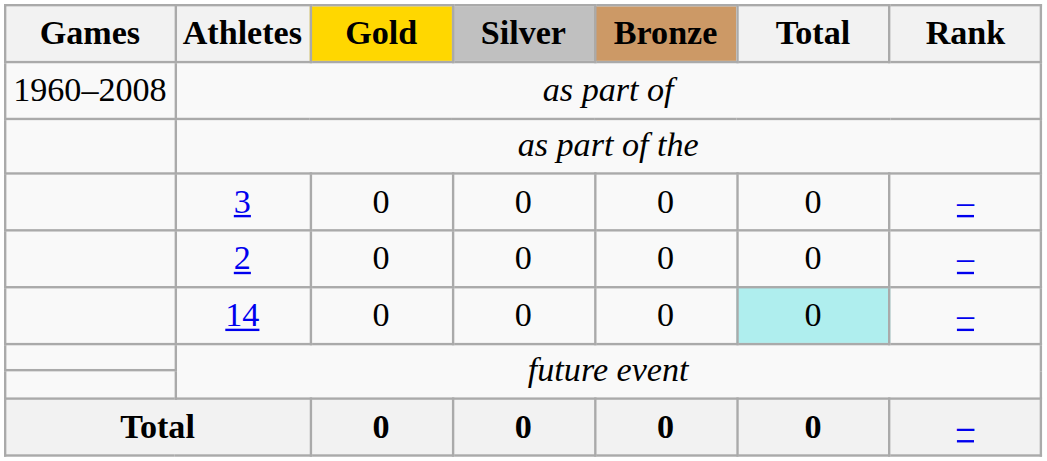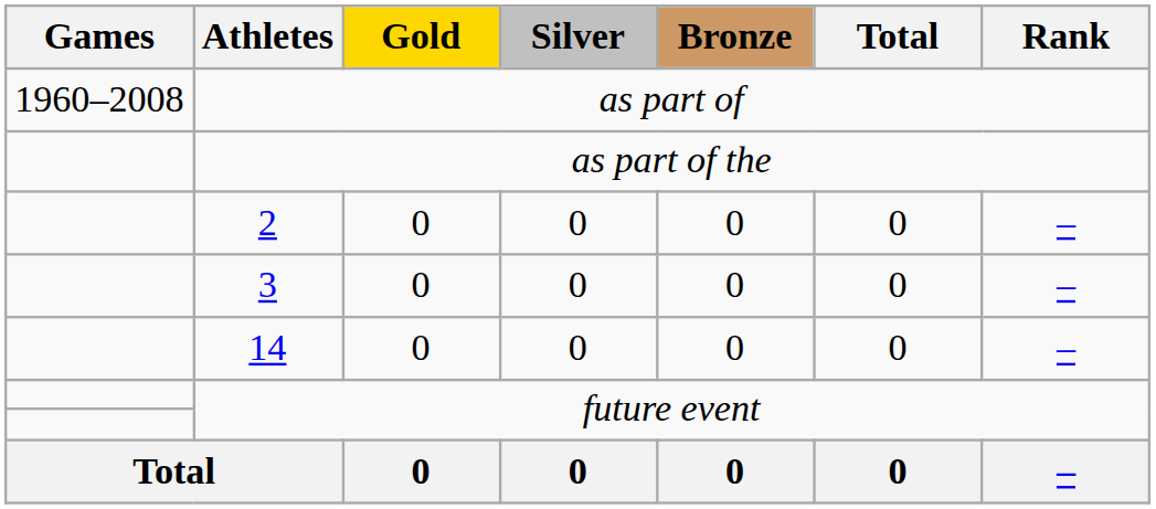 <table class="wikitable" style="text-align:center; font-size:90%;">
 <tr>
 <th>Games</th>
 <th>Athletes</th>
 <td style="background:gold; width:3.7em; font-weight:bold;">Gold</td>
 <td style="background:silver; width:3.7em; font-weight:bold;">Silver</td>
 <td style="background:#cc9966; width:3.7em; font-weight:bold;">Bronze</td>
 <th style="width:4em; font-weight:bold;">Total</th>
 <th style="width:4em; font-weight:bold;">Rank</th>
 </tr>
 <tr>
 <td align=left>1960–2008</td>
 <td colspan=6><em>as part of </em></td>
 </tr>
 <tr>
 <td align=left></td>
 <td colspan=6><em>as part of the </em></td>
 </tr>
 <tr>
 <td align=left></td>
-<td><a href='#'>3</a></td>
+<td><a href='#'>2</a></td>
 <td>0</td>
 <td>0</td>
 <td>0</td>
 <td>0</td>
 <td><a href='#'>–</a></td>
 </tr>
 <tr>
 <td align=left></td>
-<td><a href='#'>2</a></td>
+<td><a href='#'>3</a></td>
 <td>0</td>
 <td>0</td>
 <td>0</td>
 <td>0</td>
 <td><a href='#'>–</a></td>
 </tr>
 <tr>
 <td align=left></td>
 <td><a href='#'>14</a></td>
 <td>0</td>
 <td>0</td>
 <td>0</td>
-<td style="background: paleturquoise;">0</td>
+<td>0</td>
 <td><a href='#'>–</a></td>
 </tr>
 <tr>
 <td align=left></td>
 <td colspan=6; rowspan=2><em>future event</em></td>
 </tr>
 <tr>
 <td align=left></td>
 </tr>
 <tr>
 <th colspan=2>Total</th>
 <th>0</th>
 <th>0</th>
 <th>0</th>
 <th>0</th>
 <th><a href='#'>–</a></th>
 </tr>
 </table>
